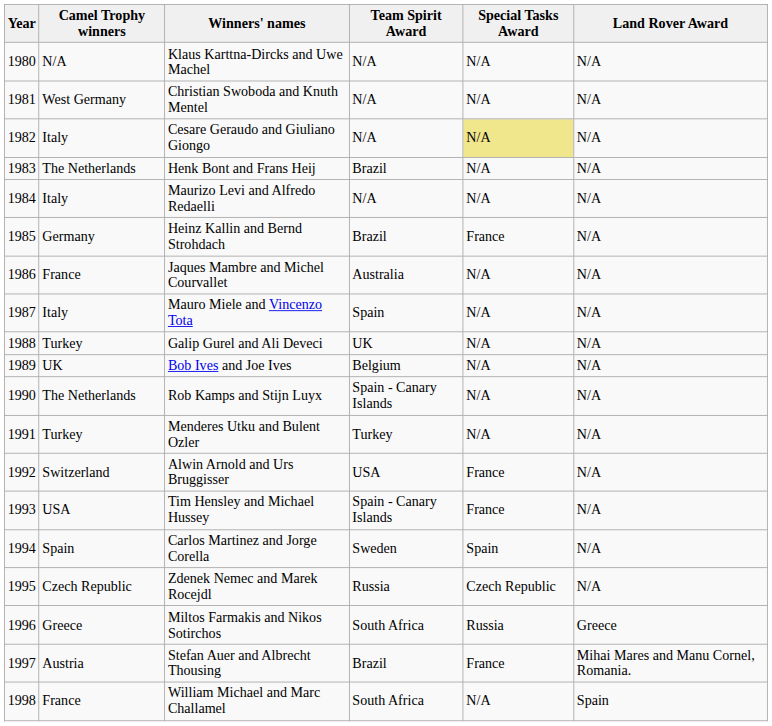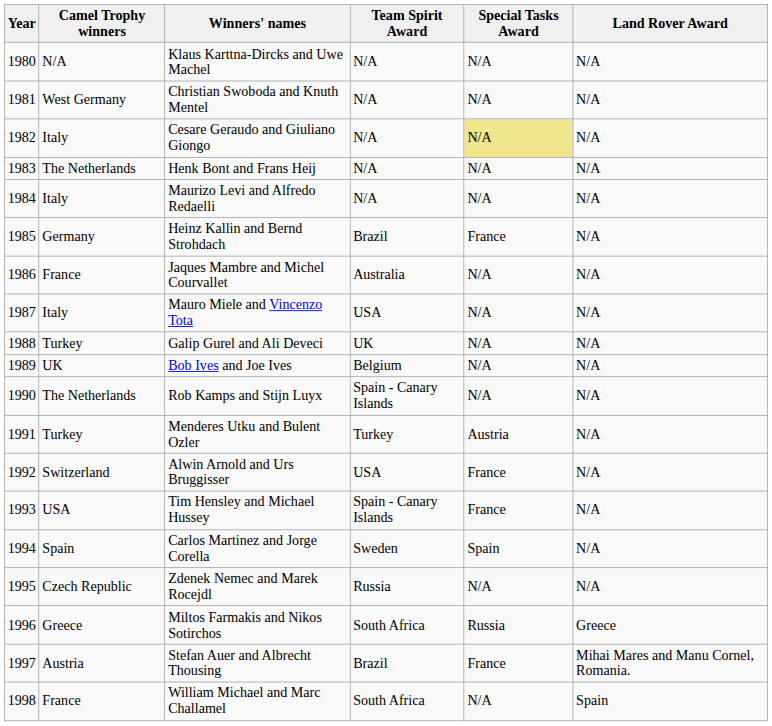 <table class="wikitable">
 <tr style="text-align:center; background:#f0f0f0;">
 <td><strong>Year</strong></td>
 <td><strong>Camel Trophy winners</strong></td>
 <td><strong>Winners' names</strong></td>
 <td><strong>Team Spirit Award</strong></td>
 <td><strong>Special Tasks Award</strong></td>
 <td><strong>Land Rover Award</strong></td>
 </tr>
 <tr>
 <td>1980</td>
 <td>N/A</td>
 <td>Klaus Karttna-Dircks and Uwe Machel</td>
 <td>N/A</td>
 <td>N/A</td>
 <td>N/A</td>
 </tr>
 <tr>
 <td>1981</td>
 <td>West Germany</td>
 <td>Christian Swoboda and Knuth Mentel</td>
 <td>N/A</td>
 <td>N/A</td>
 <td>N/A</td>
 </tr>
 <tr>
 <td>1982</td>
 <td>Italy</td>
 <td>Cesare Geraudo and Giuliano Giongo</td>
 <td>N/A</td>
 <td style="background: khaki;">N/A</td>
 <td>N/A</td>
 </tr>
 <tr>
 <td>1983</td>
 <td>The Netherlands</td>
 <td>Henk Bont and Frans Heij</td>
-<td>Brazil</td>
+<td>N/A</td>
 <td>N/A</td>
 <td>N/A</td>
 </tr>
 <tr>
 <td>1984</td>
 <td>Italy</td>
 <td>Maurizo Levi and Alfredo Redaelli</td>
 <td>N/A</td>
 <td>N/A</td>
 <td>N/A</td>
 </tr>
 <tr>
 <td>1985</td>
 <td>Germany</td>
 <td>Heinz Kallin and Bernd Strohdach</td>
 <td>Brazil</td>
 <td>France</td>
 <td>N/A</td>
 </tr>
 <tr>
 <td>1986</td>
 <td>France</td>
 <td>Jaques Mambre and Michel Courvallet</td>
 <td>Australia</td>
 <td>N/A</td>
 <td>N/A</td>
 </tr>
 <tr>
 <td>1987</td>
 <td>Italy</td>
 <td>Mauro Miele and <a href='#'>Vincenzo Tota</a></td>
-<td>Spain</td>
+<td>USA</td>
 <td>N/A</td>
 <td>N/A</td>
 </tr>
 <tr>
 <td>1988</td>
 <td>Turkey</td>
 <td>Galip Gurel and Ali Deveci</td>
 <td>UK</td>
 <td>N/A</td>
 <td>N/A</td>
 </tr>
 <tr>
 <td>1989</td>
 <td>UK</td>
 <td><a href='#'>Bob Ives</a> and Joe Ives</td>
 <td>Belgium</td>
 <td>N/A</td>
 <td>N/A</td>
 </tr>
 <tr>
 <td>1990</td>
 <td>The Netherlands</td>
 <td>Rob Kamps and Stijn Luyx</td>
 <td>Spain - Canary Islands</td>
 <td>N/A</td>
 <td>N/A</td>
 </tr>
 <tr>
 <td>1991</td>
 <td>Turkey</td>
 <td>Menderes Utku and Bulent Ozler</td>
 <td>Turkey</td>
-<td>N/A</td>
+<td>Austria</td>
 <td>N/A</td>
 </tr>
 <tr>
 <td>1992</td>
 <td>Switzerland</td>
 <td>Alwin Arnold and Urs Bruggisser</td>
 <td>USA</td>
 <td>France</td>
 <td>N/A</td>
 </tr>
 <tr>
 <td>1993</td>
 <td>USA</td>
 <td>Tim Hensley and Michael Hussey</td>
 <td>Spain - Canary Islands</td>
 <td>France</td>
 <td>N/A</td>
 </tr>
 <tr>
 <td>1994</td>
 <td>Spain</td>
 <td>Carlos Martinez and Jorge Corella</td>
 <td>Sweden</td>
 <td>Spain</td>
 <td>N/A</td>
 </tr>
 <tr>
 <td>1995</td>
 <td>Czech Republic</td>
 <td>Zdenek Nemec and Marek Rocejdl</td>
 <td>Russia</td>
-<td>Czech Republic</td>
+<td>N/A</td>
 <td>N/A</td>
 </tr>
 <tr>
 <td>1996</td>
 <td>Greece</td>
 <td>Miltos Farmakis and Nikos Sotirchos</td>
 <td>South Africa</td>
 <td>Russia</td>
 <td>Greece</td>
 </tr>
 <tr>
 <td>1997</td>
 <td>Austria</td>
 <td>Stefan Auer and Albrecht Thousing</td>
 <td>Brazil</td>
 <td>France</td>
 <td>Mihai Mares and Manu Cornel, Romania.</td>
 </tr>
 <tr>
 <td>1998</td>
 <td>France</td>
 <td>William Michael and Marc Challamel</td>
 <td>South Africa</td>
 <td>N/A</td>
 <td>Spain</td>
 </tr>
 </table>
